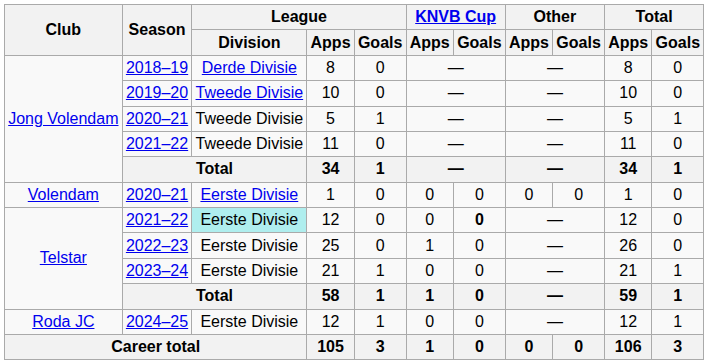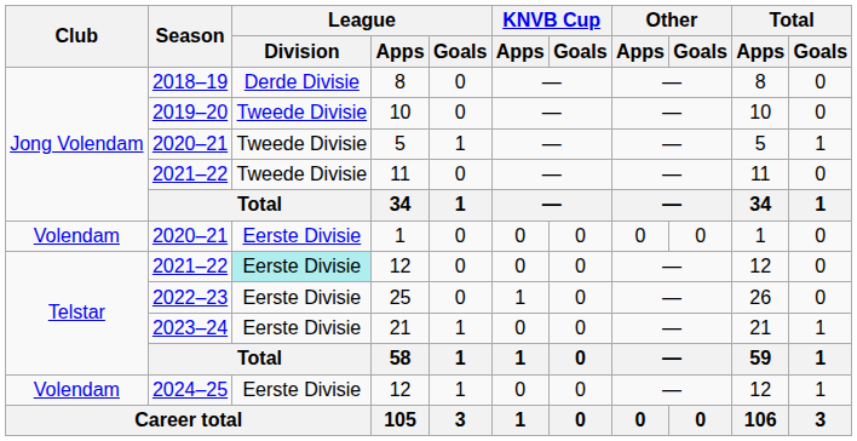 <table class="wikitable" style="text-align:center">
 <tr>
 <th rowspan="2">Club</th>
 <th rowspan="2">Season</th>
 <th colspan="3">League</th>
 <th colspan="2"><a href='#'>KNVB Cup</a></th>
 <th colspan="2">Other</th>
 <th colspan="2">Total</th>
 </tr>
 <tr>
 <th>Division</th>
 <th>Apps</th>
 <th>Goals</th>
 <th>Apps</th>
 <th>Goals</th>
 <th>Apps</th>
 <th>Goals</th>
 <th>Apps</th>
 <th>Goals</th>
 </tr>
 <tr>
 <td rowspan="5"><a href='#'>Jong Volendam</a></td>
 <td><a href='#'>2018–19</a></td>
 <td><a href='#'>Derde Divisie</a></td>
 <td>8</td>
 <td>0</td>
 <td colspan="2">—</td>
 <td colspan="2">—</td>
 <td>8</td>
 <td>0</td>
 </tr>
 <tr>
 <td><a href='#'>2019–20</a></td>
 <td><a href='#'>Tweede Divisie</a></td>
 <td>10</td>
 <td>0</td>
 <td colspan="2">—</td>
 <td colspan="2">—</td>
 <td>10</td>
 <td>0</td>
 </tr>
 <tr>
 <td><a href='#'>2020–21</a></td>
 <td>Tweede Divisie</td>
 <td>5</td>
 <td>1</td>
 <td colspan="2">—</td>
 <td colspan="2">—</td>
 <td>5</td>
 <td>1</td>
 </tr>
 <tr>
 <td><a href='#'>2021–22</a></td>
 <td>Tweede Divisie</td>
 <td>11</td>
 <td>0</td>
 <td colspan="2">—</td>
 <td colspan="2">—</td>
 <td>11</td>
 <td>0</td>
 </tr>
 <tr>
 <th colspan="2">Total</th>
 <th>34</th>
 <th>1</th>
 <th colspan="2">—</th>
 <th colspan="2">—</th>
 <th>34</th>
 <th>1</th>
 </tr>
 <tr>
 <td><a href='#'>Volendam</a></td>
 <td><a href='#'>2020–21</a></td>
 <td><a href='#'>Eerste Divisie</a></td>
 <td>1</td>
 <td>0</td>
 <td>0</td>
 <td>0</td>
 <td>0</td>
 <td>0</td>
 <td>1</td>
 <td>0</td>
 </tr>
 <tr>
 <td rowspan="4"><a href='#'>Telstar</a></td>
 <td><a href='#'>2021–22</a></td>
 <td style="background: paleturquoise;">Eerste Divisie</td>
 <td>12</td>
 <td>0</td>
 <td>0</td>
-<td><strong>0</strong></td>
+<td>0</td>
 <td colspan="2">—</td>
 <td>12</td>
 <td>0</td>
 </tr>
 <tr>
 <td><a href='#'>2022–23</a></td>
 <td>Eerste Divisie</td>
 <td>25</td>
 <td>0</td>
 <td>1</td>
 <td>0</td>
 <td colspan="2">—</td>
 <td>26</td>
 <td>0</td>
 </tr>
 <tr>
 <td><a href='#'>2023–24</a></td>
 <td>Eerste Divisie</td>
 <td>21</td>
 <td>1</td>
 <td>0</td>
 <td>0</td>
 <td colspan="2">—</td>
 <td>21</td>
 <td>1</td>
 </tr>
 <tr>
 <th colspan="2">Total</th>
 <th>58</th>
 <th>1</th>
 <th>1</th>
 <th>0</th>
 <th colspan="2">—</th>
 <th>59</th>
 <th>1</th>
 </tr>
 <tr>
-<td rowspan="1"><a href='#'>Roda JC</a></td>
+<td><a href='#'>Volendam</a></td>
 <td><a href='#'>2024–25</a></td>
 <td>Eerste Divisie</td>
 <td>12</td>
 <td>1</td>
 <td>0</td>
 <td>0</td>
 <td colspan="2">—</td>
 <td>12</td>
 <td>1</td>
 </tr>
 <tr>
 <th colspan="3">Career total</th>
 <th>105</th>
 <th>3</th>
 <th>1</th>
 <th>0</th>
 <th>0</th>
 <th>0</th>
 <th>106</th>
 <th>3</th>
 </tr>
 </table>
